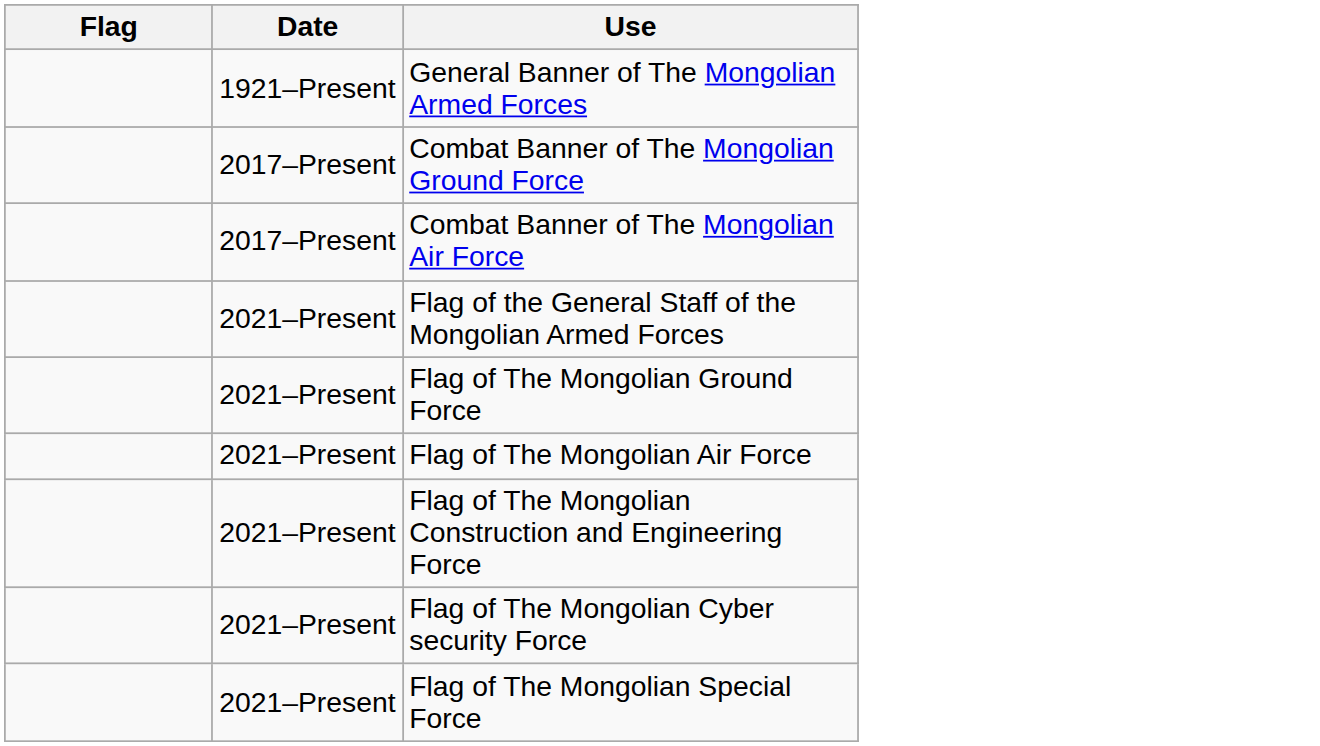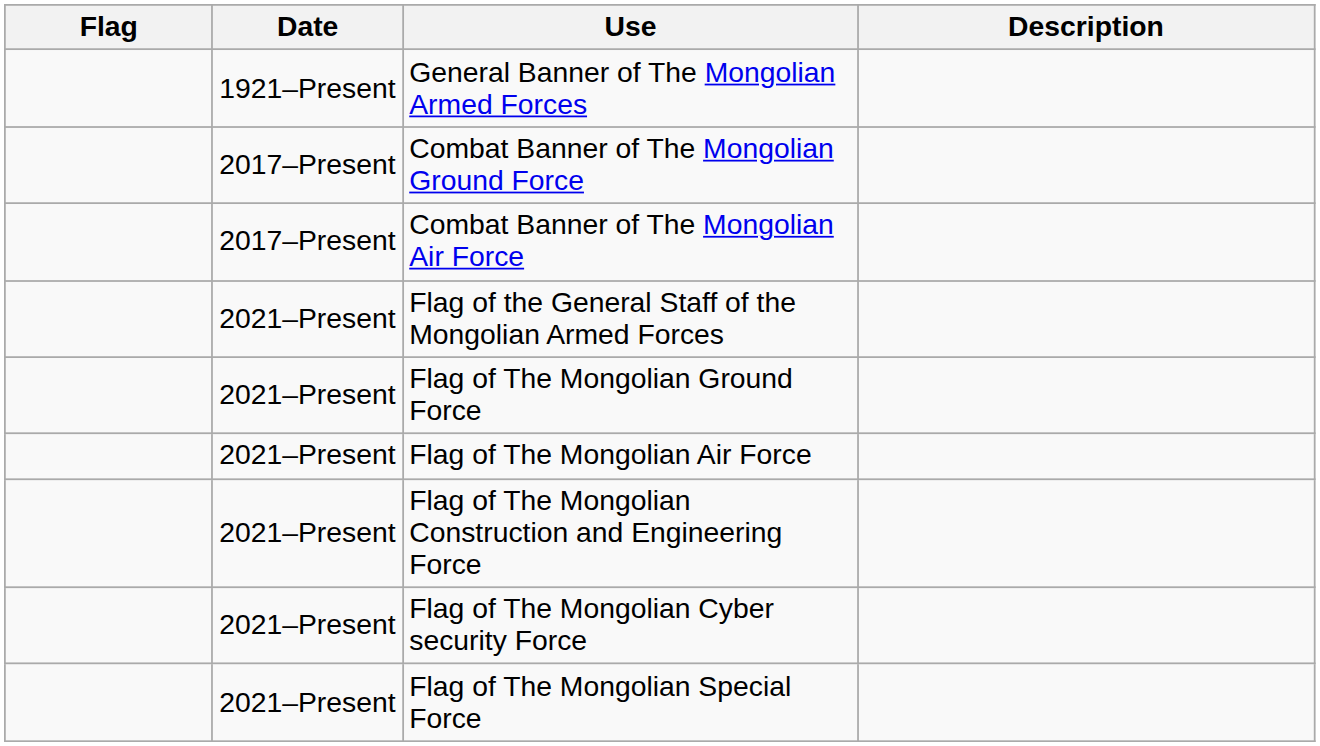 <table class="wikitable">
 <tr>
 <th style="width:110px;">Flag</th>
 <th style="width:100px;">Date</th>
 <th style="width:250px;">Use</th>
+<th style="width:250px;">Description</th>
 </tr>
 <tr>
 <td></td>
 <td>1921–Present</td>
 <td>General Banner of The <a href='#'>Mongolian Armed Forces</a></td>
+<td></td>
 </tr>
 <tr>
 <td></td>
 <td>2017–Present</td>
 <td>Combat Banner of The <a href='#'>Mongolian Ground Force</a></td>
+<td></td>
 </tr>
 <tr>
 <td></td>
 <td>2017–Present</td>
 <td>Combat Banner of The <a href='#'>Mongolian Air Force</a></td>
+<td></td>
 </tr>
 <tr>
 <td></td>
 <td>2021–Present</td>
 <td>Flag of the General Staff of the Mongolian Armed Forces</td>
+<td></td>
 </tr>
 <tr>
 <td></td>
 <td>2021–Present</td>
 <td>Flag of The Mongolian Ground Force</td>
+<td></td>
 </tr>
 <tr>
 <td></td>
 <td>2021–Present</td>
 <td>Flag of The Mongolian Air Force</td>
+<td></td>
 </tr>
 <tr>
 <td></td>
 <td>2021–Present</td>
 <td>Flag of The Mongolian Construction and Engineering Force</td>
+<td></td>
 </tr>
 <tr>
 <td></td>
 <td>2021–Present</td>
 <td>Flag of The Mongolian Cyber security Force</td>
+<td></td>
 </tr>
 <tr>
 <td></td>
 <td>2021–Present</td>
 <td>Flag of The Mongolian Special Force</td>
+<td></td>
 </tr>
 </table>
